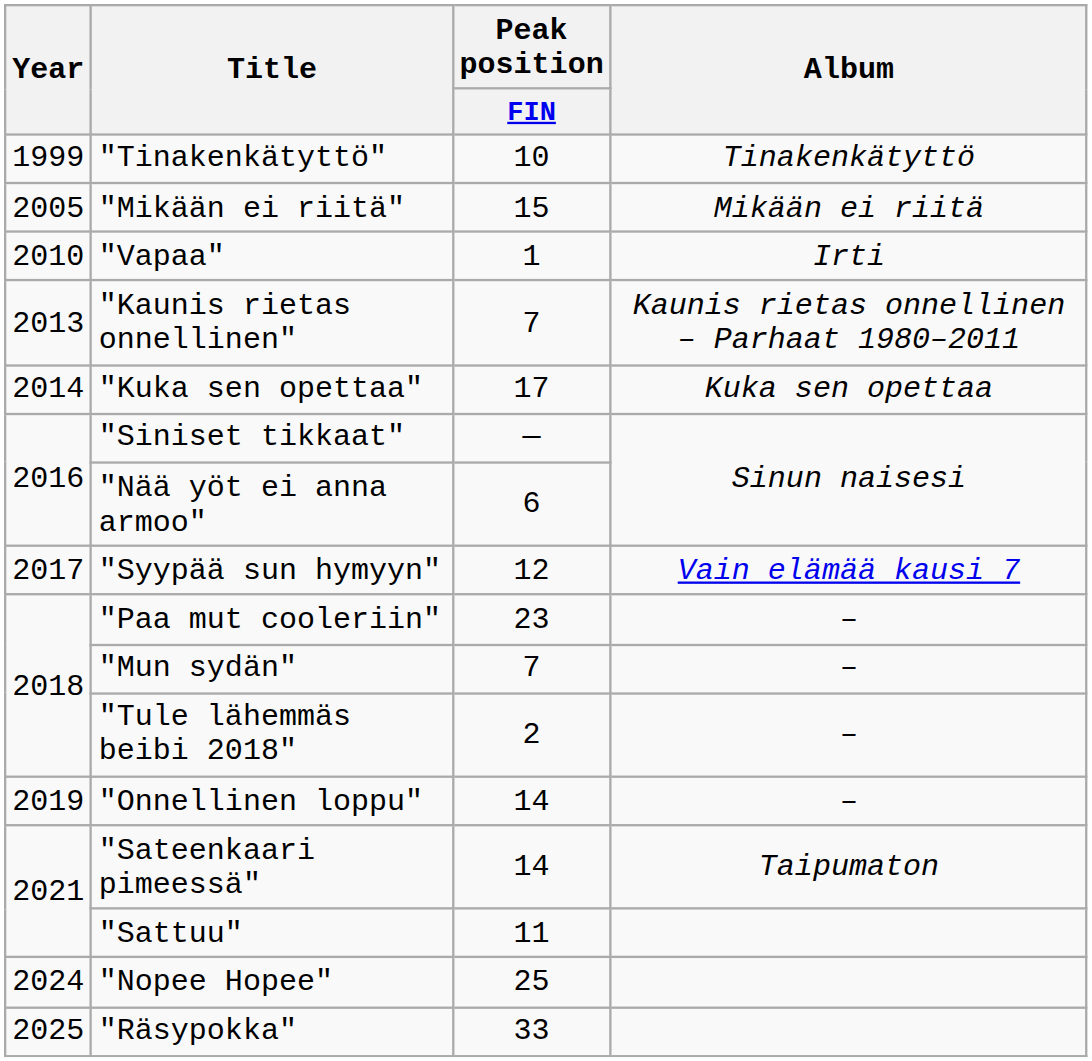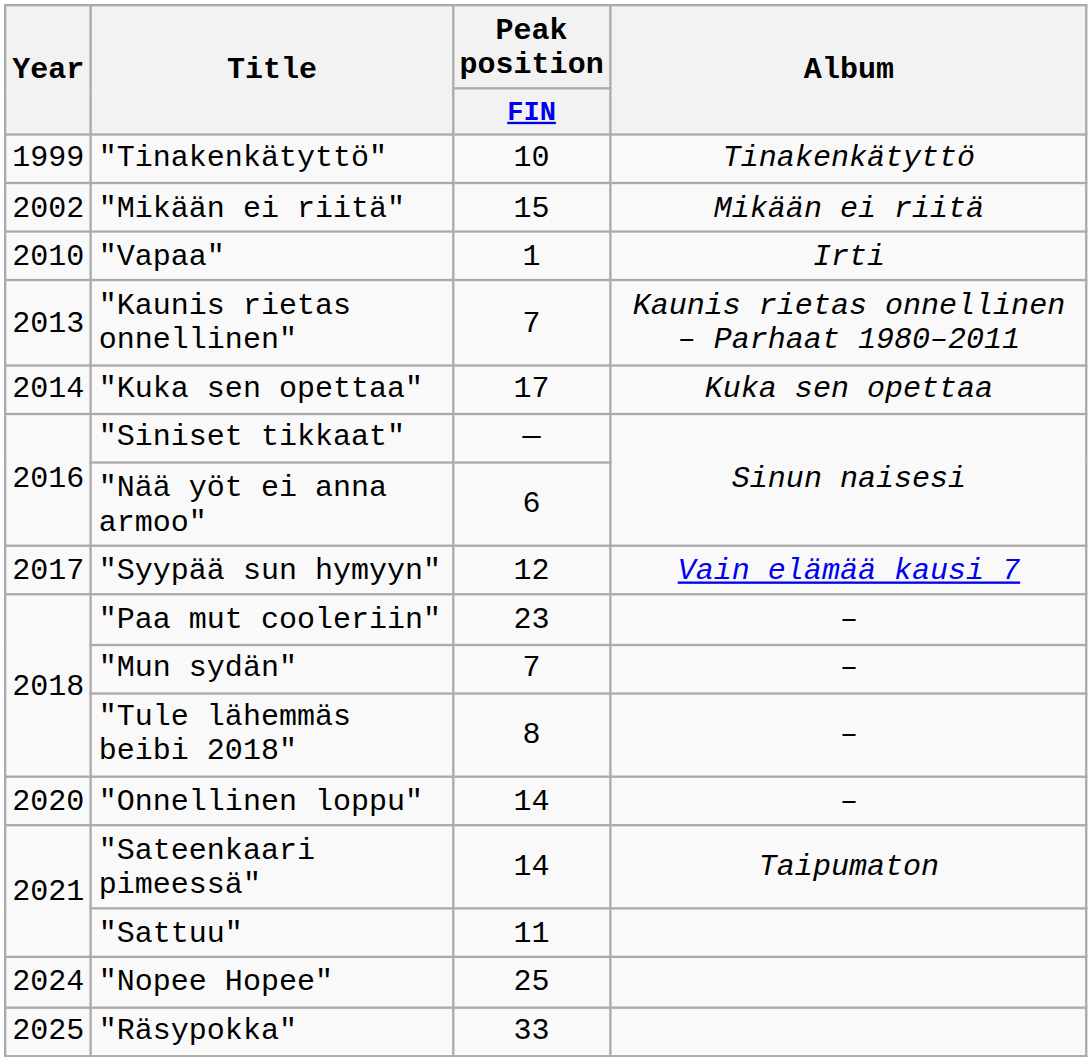 <table class="wikitable">
 <tr>
 <th align="center" rowspan="2" width="10">Year</th>
 <th align="center" rowspan="2" width="150">Title</th>
 <th align="center" colspan="1" width="20">Peak position</th>
 <th align="center" rowspan="2" width="200">Album</th>
 </tr>
 <tr>
 <th scope="col" style="width:3em;font-size:90%;"><a href='#'>FIN</a><br></th>
 </tr>
 <tr>
 <td style="text-align:center;">1999</td>
 <td>"Tinakenkätyttö"</td>
 <td style="text-align:center;">10</td>
 <td style="text-align:center;"><em>Tinakenkätyttö</em></td>
 </tr>
 <tr>
-<td style="text-align:center;">2005</td>
+<td style="text-align:center;">2002</td>
 <td>"Mikään ei riitä"</td>
 <td style="text-align:center;">15</td>
 <td style="text-align:center;"><em>Mikään ei riitä</em></td>
 </tr>
 <tr>
 <td style="text-align:center;">2010</td>
 <td>"Vapaa"</td>
 <td style="text-align:center;">1</td>
 <td style="text-align:center;"><em>Irti</em></td>
 </tr>
 <tr>
 <td style="text-align:center;">2013</td>
 <td>"Kaunis rietas onnellinen"</td>
 <td style="text-align:center;">7</td>
 <td style="text-align:center;"><em>Kaunis rietas onnellinen – Parhaat 1980–2011</em></td>
 </tr>
 <tr>
 <td style="text-align:center;">2014</td>
 <td>"Kuka sen opettaa"</td>
 <td style="text-align:center;">17</td>
 <td style="text-align:center;"><em>Kuka sen opettaa</em></td>
 </tr>
 <tr>
 <td style="text-align:center;" rowspan="2">2016</td>
 <td>"Siniset tikkaat"</td>
 <td style="text-align:center;">—</td>
 <td style="text-align:center;" rowspan="2"><em>Sinun naisesi</em></td>
 </tr>
 <tr>
 <td>"Nää yöt ei anna armoo"</td>
 <td style="text-align:center;">6</td>
 </tr>
 <tr>
 <td style="text-align:center;">2017</td>
 <td>"Syypää sun hymyyn"</td>
 <td style="text-align:center;">12</td>
 <td style="text-align:center;"><em><a href='#'>Vain elämää kausi 7</a></em></td>
 </tr>
 <tr>
 <td style="text-align:center;" rowspan="3">2018</td>
 <td>"Paa mut cooleriin"<br></td>
 <td style="text-align:center;">23<br></td>
 <td style="text-align:center;">–</td>
 </tr>
 <tr>
 <td>"Mun sydän"</td>
 <td style="text-align:center;">7<br></td>
 <td style="text-align:center;">–</td>
 </tr>
 <tr>
 <td>"Tule lähemmäs beibi 2018"<br></td>
-<td style="text-align:center;">2<br></td>
+<td style="text-align:center;">8<br></td>
 <td style="text-align:center;">–</td>
 </tr>
 <tr>
-<td style="text-align:center;">2019</td>
+<td style="text-align:center;">2020</td>
 <td>"Onnellinen loppu"</td>
 <td style="text-align:center;">14<br></td>
 <td style="text-align:center;">–</td>
 </tr>
 <tr>
 <td style="text-align:center;" rowspan="2">2021</td>
 <td>"Sateenkaari pimeessä"</td>
 <td style="text-align:center;">14<br></td>
 <td style="text-align:center;"><em>Taipumaton</em></td>
 </tr>
 <tr>
 <td>"Sattuu"<br></td>
 <td style="text-align:center;">11<br></td>
 <td style="text-align:center;"></td>
 </tr>
 <tr>
 <td style="text-align:center;">2024</td>
 <td>"Nopee Hopee"<br></td>
 <td style="text-align:center;">25<br></td>
 <td style="text-align:center;"></td>
 </tr>
 <tr>
 <td style="text-align:center;">2025</td>
 <td>"Räsypokka"</td>
 <td style="text-align:center;">33<br></td>
 <td style="text-align:center;"></td>
 </tr>
 </table>
